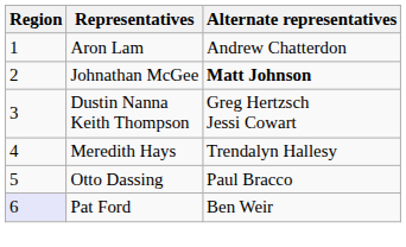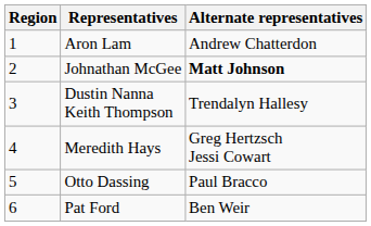 <table class="wikitable">
 <tr>
 <th>Region</th>
 <th>Representatives</th>
 <th>Alternate representatives</th>
 </tr>
 <tr>
 <td>1</td>
 <td>Aron Lam</td>
 <td>Andrew Chatterdon</td>
 </tr>
 <tr>
 <td>2</td>
 <td>Johnathan McGee</td>
 <td><strong>Matt Johnson</strong></td>
 </tr>
 <tr>
 <td>3</td>
 <td>Dustin Nanna <br> Keith Thompson</td>
-<td>Greg Hertzsch <br> Jessi Cowart</td>
+<td>Trendalyn Hallesy</td>
 </tr>
 <tr>
 <td>4</td>
 <td>Meredith Hays</td>
-<td>Trendalyn Hallesy</td>
+<td>Greg Hertzsch <br> Jessi Cowart</td>
 </tr>
 <tr>
 <td>5</td>
 <td>Otto Dassing</td>
 <td>Paul Bracco</td>
 </tr>
 <tr>
-<td style="background: lavender;">6</td>
+<td>6</td>
 <td>Pat Ford</td>
 <td>Ben Weir</td>
 </tr>
 </table>
